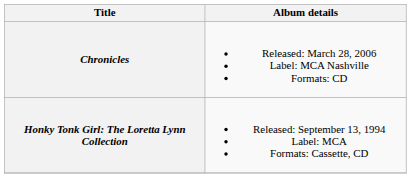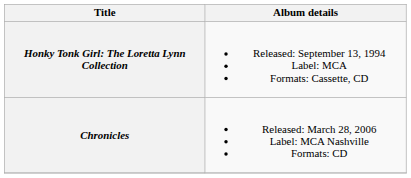 <table class="wikitable plainrowheaders" style="text-align:center;">
 <tr>
 <th scope="col" style="width:18em;">Title</th>
 <th scope="col" style="width:18em;">Album details</th>
 </tr>
 <tr>
+<th scope="row"><em>Honky Tonk Girl: The Loretta Lynn<br>Collection</em></th>
+<td><br><ul><li>Released: September 13, 1994</li><li>Label: MCA</li><li>Formats: Cassette, CD</li></ul></td>
+</tr>
+<tr>
 <th scope="row"><em>Chronicles</em></th>
 <td><br><ul><li>Released: March 28, 2006</li><li>Label: MCA Nashville</li><li>Formats: CD</li></ul></td>
 </tr>
 <tr>
-<th scope="row"><em>Honky Tonk Girl: The Loretta Lynn<br>Collection</em></th>
-<td><br><ul><li>Released: September 13, 1994</li><li>Label: MCA</li><li>Formats: Cassette, CD</li></ul></td>
-</tr>
-<tr>
 </tr>
 </table>
